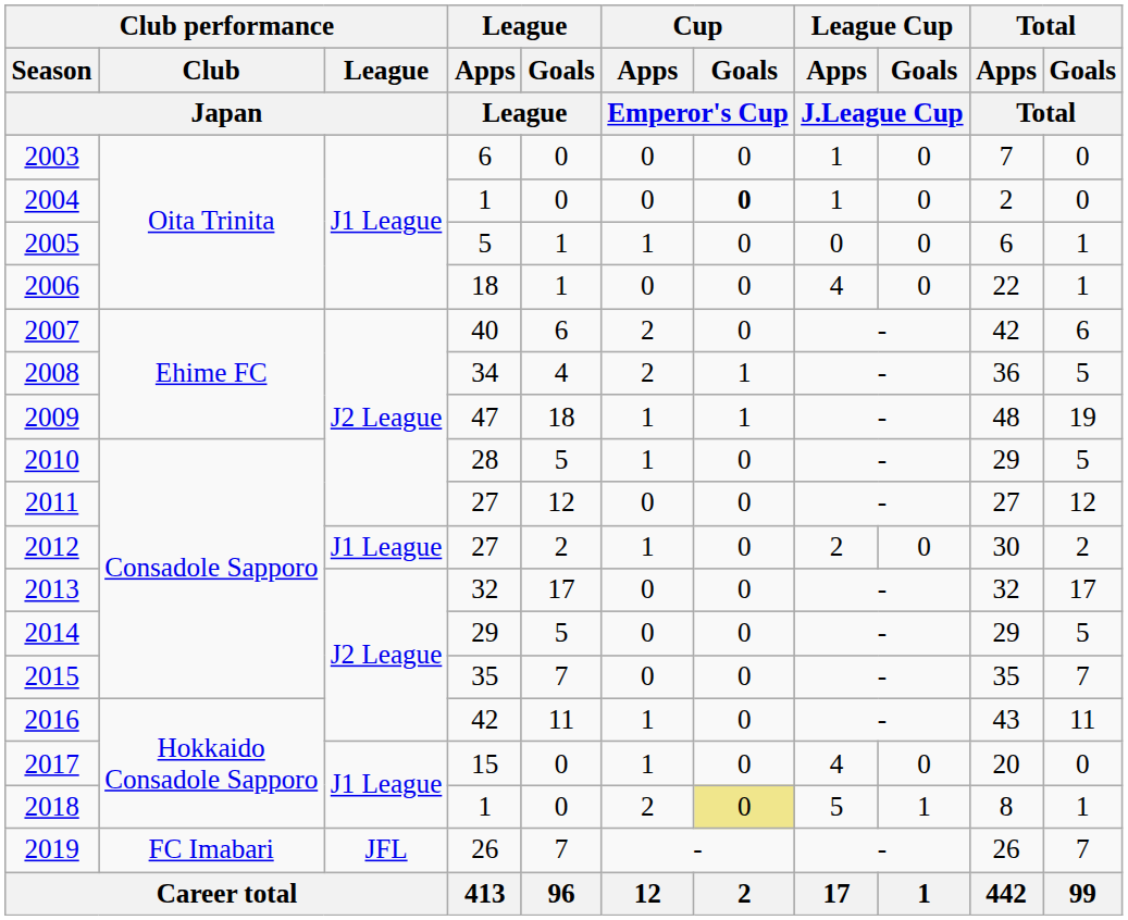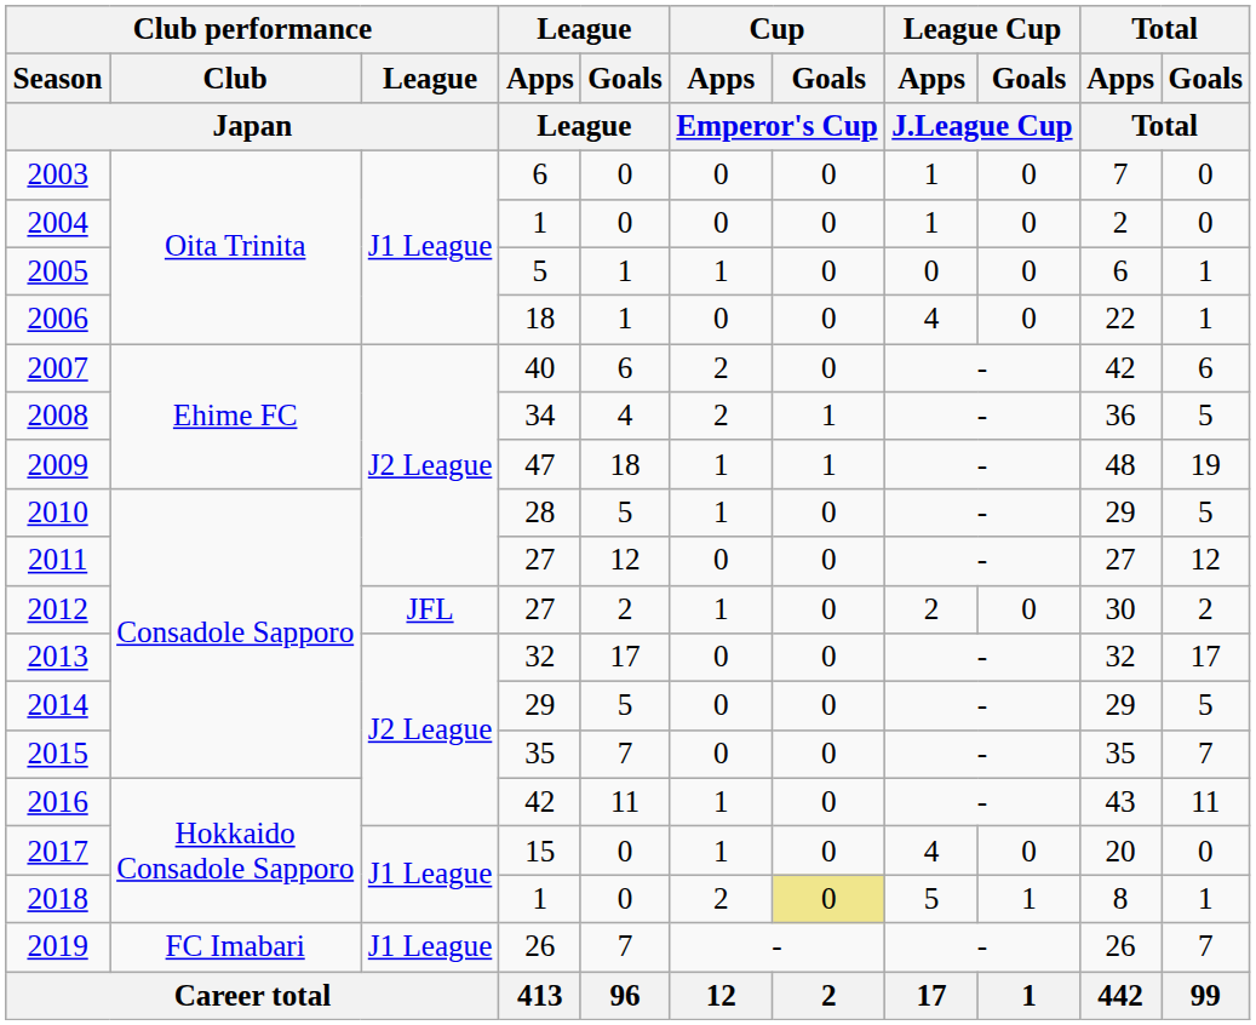 <table class="wikitable" style="text-align:center">
 <tr>
 <th colspan=3>Club performance</th>
 <th colspan=2>League</th>
 <th colspan=2>Cup</th>
 <th colspan=2>League Cup</th>
 <th colspan=2>Total</th>
 </tr>
 <tr>
 <th>Season</th>
 <th>Club</th>
 <th>League</th>
 <th>Apps</th>
 <th>Goals</th>
 <th>Apps</th>
 <th>Goals</th>
 <th>Apps</th>
 <th>Goals</th>
 <th>Apps</th>
 <th>Goals</th>
 </tr>
 <tr>
 <th colspan=3>Japan</th>
 <th colspan=2>League</th>
 <th colspan=2><a href='#'>Emperor's Cup</a></th>
 <th colspan=2><a href='#'>J.League Cup</a></th>
 <th colspan=2>Total</th>
 </tr>
 <tr>
 <td><a href='#'>2003</a></td>
 <td rowspan="4"><a href='#'>Oita Trinita</a></td>
 <td rowspan="4"><a href='#'>J1 League</a></td>
 <td>6</td>
 <td>0</td>
 <td>0</td>
 <td>0</td>
 <td>1</td>
 <td>0</td>
 <td>7</td>
 <td>0</td>
 </tr>
 <tr>
 <td><a href='#'>2004</a></td>
 <td>1</td>
 <td>0</td>
 <td>0</td>
-<td><strong>0</strong></td>
+<td>0</td>
 <td>1</td>
 <td>0</td>
 <td>2</td>
 <td>0</td>
 </tr>
 <tr>
 <td><a href='#'>2005</a></td>
 <td>5</td>
 <td>1</td>
 <td>1</td>
 <td>0</td>
 <td>0</td>
 <td>0</td>
 <td>6</td>
 <td>1</td>
 </tr>
 <tr>
 <td><a href='#'>2006</a></td>
 <td>18</td>
 <td>1</td>
 <td>0</td>
 <td>0</td>
 <td>4</td>
 <td>0</td>
 <td>22</td>
 <td>1</td>
 </tr>
 <tr>
 <td><a href='#'>2007</a></td>
 <td rowspan="3"><a href='#'>Ehime FC</a></td>
 <td rowspan="5"><a href='#'>J2 League</a></td>
 <td>40</td>
 <td>6</td>
 <td>2</td>
 <td>0</td>
 <td colspan="2">-</td>
 <td>42</td>
 <td>6</td>
 </tr>
 <tr>
 <td><a href='#'>2008</a></td>
 <td>34</td>
 <td>4</td>
 <td>2</td>
 <td>1</td>
 <td colspan="2">-</td>
 <td>36</td>
 <td>5</td>
 </tr>
 <tr>
 <td><a href='#'>2009</a></td>
 <td>47</td>
 <td>18</td>
 <td>1</td>
 <td>1</td>
 <td colspan="2">-</td>
 <td>48</td>
 <td>19</td>
 </tr>
 <tr>
 <td><a href='#'>2010</a></td>
 <td rowspan="6"><a href='#'>Consadole Sapporo</a></td>
 <td>28</td>
 <td>5</td>
 <td>1</td>
 <td>0</td>
 <td colspan="2">-</td>
 <td>29</td>
 <td>5</td>
 </tr>
 <tr>
 <td><a href='#'>2011</a></td>
 <td>27</td>
 <td>12</td>
 <td>0</td>
 <td>0</td>
 <td colspan="2">-</td>
 <td>27</td>
 <td>12</td>
 </tr>
 <tr>
 <td><a href='#'>2012</a></td>
-<td><a href='#'>J1 League</a></td>
+<td><a href='#'>JFL</a></td>
 <td>27</td>
 <td>2</td>
 <td>1</td>
 <td>0</td>
 <td>2</td>
 <td>0</td>
 <td>30</td>
 <td>2</td>
 </tr>
 <tr>
 <td><a href='#'>2013</a></td>
 <td rowspan="4"><a href='#'>J2 League</a></td>
 <td>32</td>
 <td>17</td>
 <td>0</td>
 <td>0</td>
 <td colspan="2">-</td>
 <td>32</td>
 <td>17</td>
 </tr>
 <tr>
 <td><a href='#'>2014</a></td>
 <td>29</td>
 <td>5</td>
 <td>0</td>
 <td>0</td>
 <td colspan="2">-</td>
 <td>29</td>
 <td>5</td>
 </tr>
 <tr>
 <td><a href='#'>2015</a></td>
 <td>35</td>
 <td>7</td>
 <td>0</td>
 <td>0</td>
 <td colspan="2">-</td>
 <td>35</td>
 <td>7</td>
 </tr>
 <tr>
 <td><a href='#'>2016</a></td>
 <td rowspan="3"><a href='#'>Hokkaido<br>Consadole Sapporo</a></td>
 <td>42</td>
 <td>11</td>
 <td>1</td>
 <td>0</td>
 <td colspan="2">-</td>
 <td>43</td>
 <td>11</td>
 </tr>
 <tr>
 <td><a href='#'>2017</a></td>
 <td rowspan="2"><a href='#'>J1 League</a></td>
 <td>15</td>
 <td>0</td>
 <td>1</td>
 <td>0</td>
 <td>4</td>
 <td>0</td>
 <td>20</td>
 <td>0</td>
 </tr>
 <tr>
 <td><a href='#'>2018</a></td>
 <td>1</td>
 <td>0</td>
 <td>2</td>
 <td style="background: khaki;">0</td>
 <td>5</td>
 <td>1</td>
 <td>8</td>
 <td>1</td>
 </tr>
 <tr>
 <td><a href='#'>2019</a></td>
 <td><a href='#'>FC Imabari</a></td>
-<td><a href='#'>JFL</a></td>
+<td><a href='#'>J1 League</a></td>
 <td>26</td>
 <td>7</td>
 <td colspan="2">-</td>
 <td colspan="2">-</td>
 <td>26</td>
 <td>7</td>
 </tr>
 <tr>
 <th colspan=3>Career total</th>
 <th>413</th>
 <th>96</th>
 <th>12</th>
 <th>2</th>
 <th>17</th>
 <th>1</th>
 <th>442</th>
 <th>99</th>
 </tr>
 </table>
